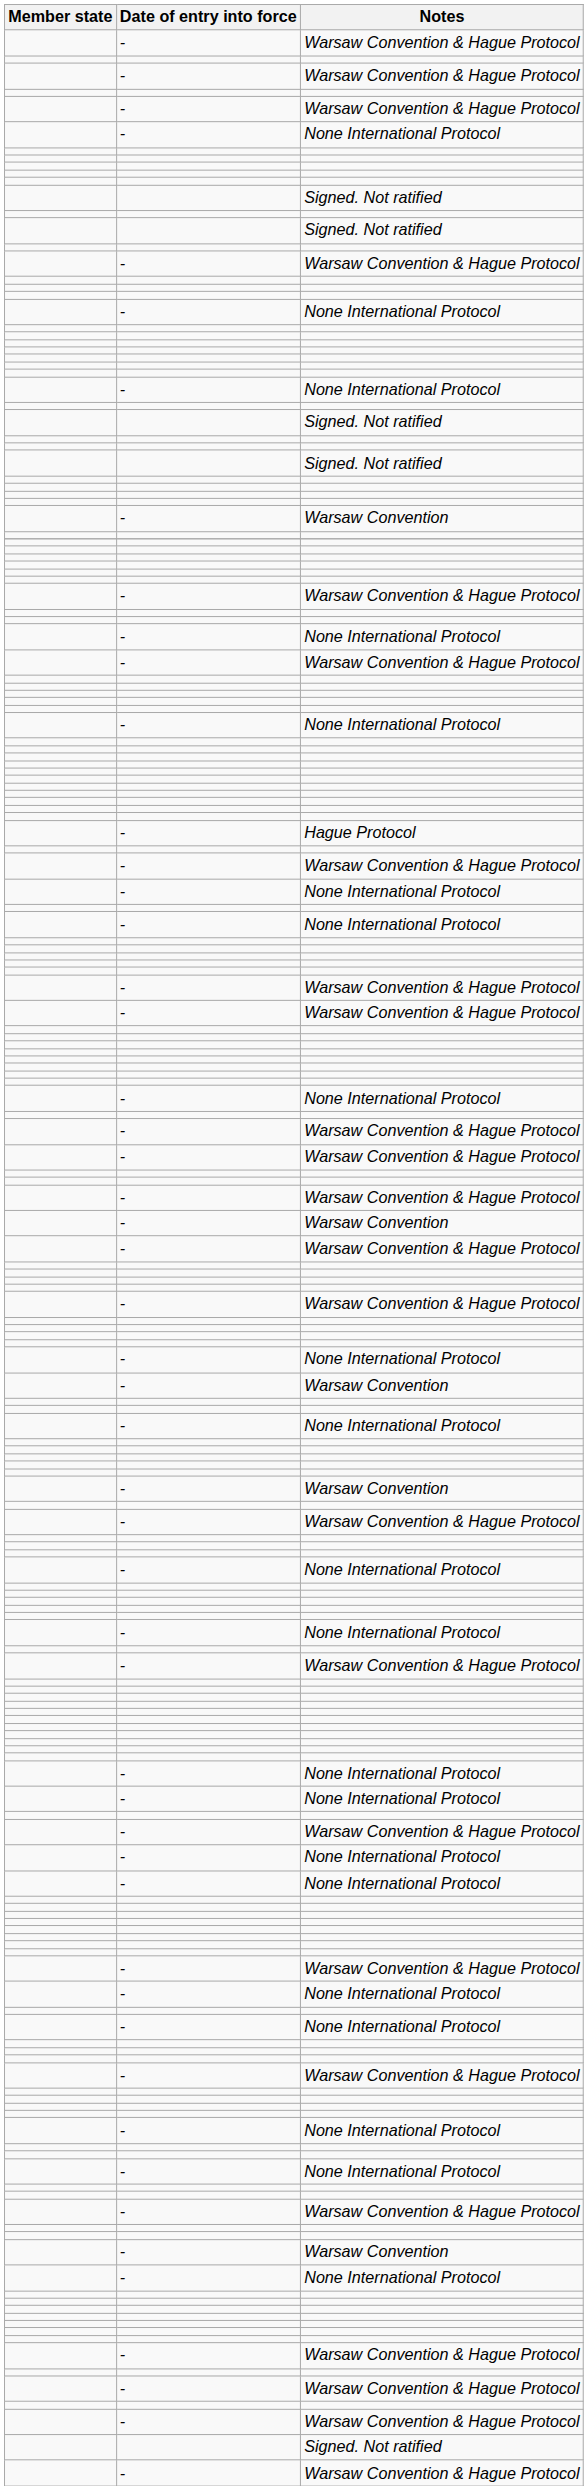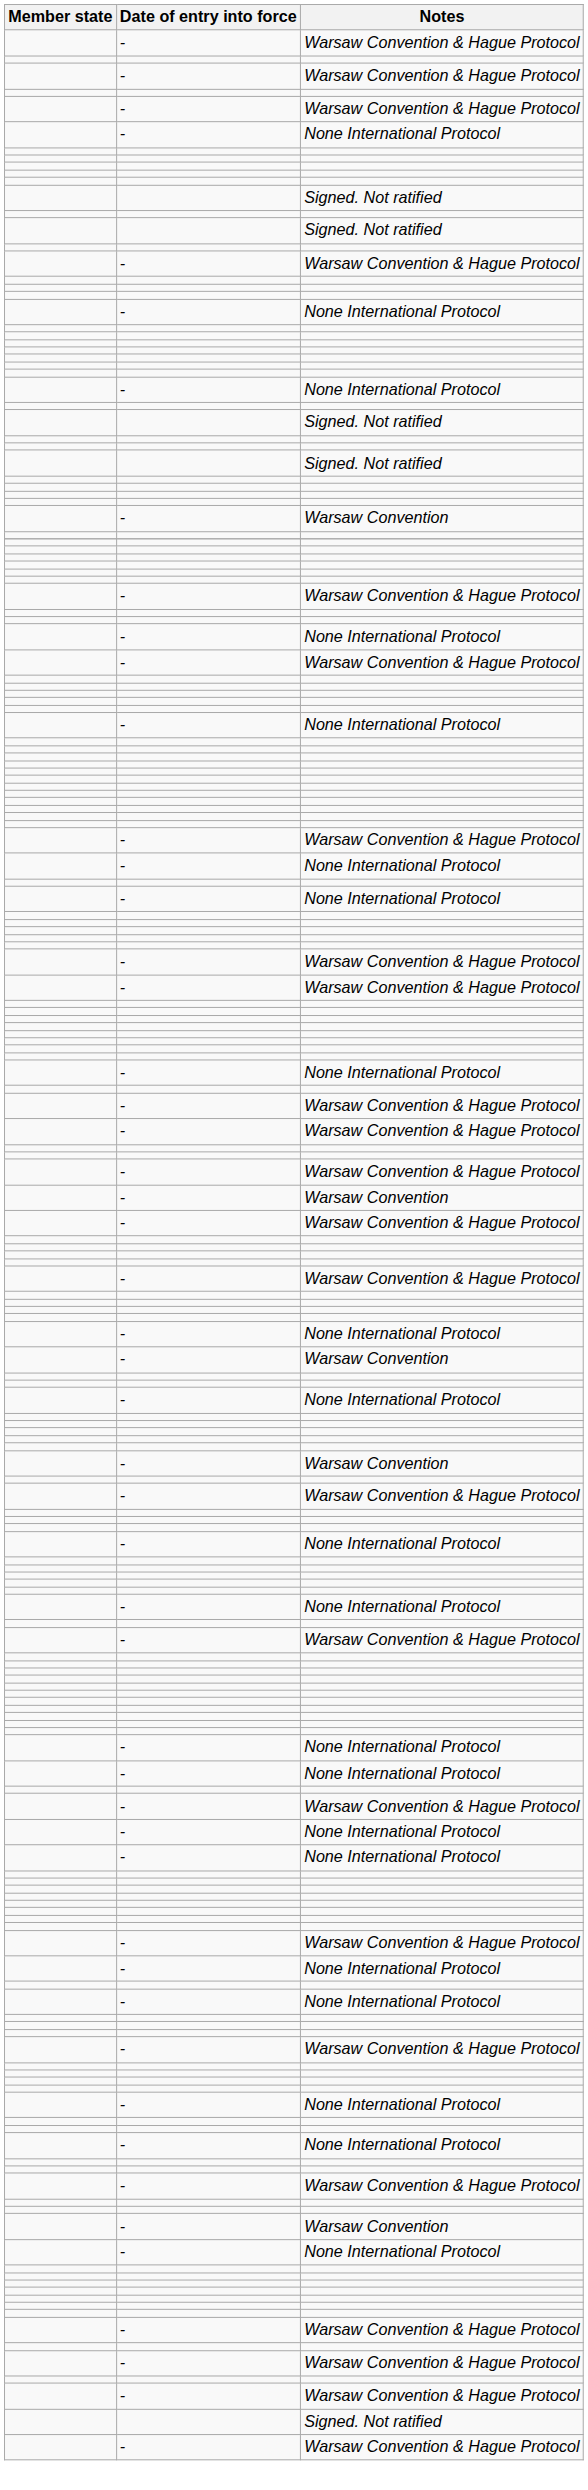 <table class="sortable wikitable">
 <tr>
 <th>Member state</th>
 <th>Date of entry into force</th>
 <th>Notes</th>
 </tr>
 <tr>
 <td></td>
 <td><em>-</em></td>
 <td><em>Warsaw Convention & Hague Protocol</em></td>
 </tr>
 <tr>
 <td></td>
 <td></td>
 <td></td>
 </tr>
 <tr>
 <td></td>
 <td><em>-</em></td>
 <td><em>Warsaw Convention & Hague Protocol</em></td>
 </tr>
 <tr>
 <td></td>
 <td></td>
 <td></td>
 </tr>
 <tr>
 <td></td>
 <td><em>-</em></td>
 <td><em>Warsaw Convention & Hague Protocol</em></td>
 </tr>
 <tr>
 <td></td>
 <td><em>-</em></td>
 <td><em>None International Protocol</em></td>
 </tr>
 <tr>
 <td></td>
 <td></td>
 <td></td>
 </tr>
 <tr>
 <td></td>
 <td></td>
 <td></td>
 </tr>
 <tr>
 <td></td>
 <td></td>
 <td></td>
 </tr>
 <tr>
 <td></td>
 <td></td>
 <td></td>
 </tr>
 <tr>
 <td></td>
 <td></td>
 <td></td>
 </tr>
 <tr>
 <td></td>
 <td><em> </em></td>
 <td><em>Signed. Not ratified</em></td>
 </tr>
 <tr>
 <td></td>
 <td></td>
 <td></td>
 </tr>
 <tr>
 <td></td>
 <td><em> </em></td>
 <td><em>Signed. Not ratified</em></td>
 </tr>
 <tr>
 <td></td>
 <td></td>
 <td></td>
 </tr>
 <tr>
 <td></td>
 <td><em>-</em></td>
 <td><em>Warsaw Convention & Hague Protocol</em></td>
 </tr>
 <tr>
 <td></td>
 <td></td>
 <td></td>
 </tr>
 <tr>
 <td></td>
 <td></td>
 <td></td>
 </tr>
 <tr>
 <td></td>
 <td></td>
 <td></td>
 </tr>
 <tr>
 <td></td>
 <td><em>-</em></td>
 <td><em>None International Protocol</em></td>
 </tr>
 <tr>
 <td></td>
 <td></td>
 <td></td>
 </tr>
 <tr>
 <td></td>
 <td></td>
 <td></td>
 </tr>
 <tr>
 <td></td>
 <td></td>
 <td></td>
 </tr>
 <tr>
 <td></td>
 <td></td>
 <td></td>
 </tr>
 <tr>
 <td></td>
 <td></td>
 <td></td>
 </tr>
 <tr>
 <td></td>
 <td></td>
 <td></td>
 </tr>
 <tr>
 <td></td>
 <td></td>
 <td></td>
 </tr>
 <tr>
 <td></td>
 <td><em>-</em></td>
 <td><em>None International Protocol</em></td>
 </tr>
 <tr>
 <td></td>
 <td></td>
 <td></td>
 </tr>
 <tr>
 <td></td>
 <td><em> </em></td>
 <td><em>Signed. Not ratified</em></td>
 </tr>
 <tr>
 <td></td>
 <td></td>
 <td></td>
 </tr>
 <tr>
 <td></td>
 <td></td>
 <td></td>
 </tr>
 <tr>
 <td></td>
 <td><em> </em></td>
 <td><em>Signed. Not ratified</em></td>
 </tr>
 <tr>
 <td></td>
 <td></td>
 <td></td>
 </tr>
 <tr>
 <td></td>
 <td></td>
 <td></td>
 </tr>
 <tr>
 <td></td>
 <td></td>
 <td></td>
 </tr>
 <tr>
 <td></td>
 <td></td>
 <td></td>
 </tr>
 <tr>
 <td></td>
 <td><em>-</em></td>
 <td><em>Warsaw Convention</em></td>
 </tr>
 <tr>
 <td></td>
 <td></td>
 <td></td>
 </tr>
 <tr>
 </tr>
 <tr>
 <td></td>
 <td></td>
 <td></td>
 </tr>
 <tr>
 <td></td>
 <td></td>
 <td></td>
 </tr>
 <tr>
 <td></td>
 <td></td>
 <td></td>
 </tr>
 <tr>
 <td></td>
 <td></td>
 <td></td>
 </tr>
 <tr>
 <td></td>
 <td></td>
 <td></td>
 </tr>
 <tr>
 <td></td>
 <td></td>
 <td></td>
 </tr>
 <tr>
 <td></td>
 <td><em>-</em></td>
 <td><em>Warsaw Convention & Hague Protocol</em></td>
 </tr>
 <tr>
 <td></td>
 <td></td>
 <td></td>
 </tr>
 <tr>
 <td></td>
 <td></td>
 <td></td>
 </tr>
 <tr>
 <td></td>
 <td><em>-</em></td>
 <td><em>None International Protocol</em></td>
 </tr>
 <tr>
 <td></td>
 <td><em>-</em></td>
 <td><em>Warsaw Convention & Hague Protocol</em></td>
 </tr>
 <tr>
 <td></td>
 <td></td>
 <td></td>
 </tr>
 <tr>
 <td></td>
 <td></td>
 <td></td>
 </tr>
 <tr>
 <td></td>
 <td></td>
 <td></td>
 </tr>
 <tr>
 <td></td>
 <td></td>
 <td></td>
 </tr>
 <tr>
 <td></td>
 <td><em></em></td>
 <td></td>
 </tr>
 <tr>
 <td></td>
 <td><em>-</em></td>
 <td><em>None International Protocol</em></td>
 </tr>
 <tr>
 <td></td>
 <td></td>
 <td></td>
 </tr>
 <tr>
 <td></td>
 <td></td>
 <td></td>
 </tr>
 <tr>
 <td></td>
 <td></td>
 <td></td>
 </tr>
 <tr>
 <td></td>
 <td></td>
 <td></td>
 </tr>
 <tr>
 <td></td>
 <td></td>
 <td></td>
 </tr>
 <tr>
 <td></td>
 <td></td>
 <td></td>
 </tr>
 <tr>
 <td></td>
 <td></td>
 <td></td>
 </tr>
 <tr>
 <td></td>
 <td></td>
 <td></td>
 </tr>
 <tr>
 <td></td>
 <td></td>
 <td></td>
 </tr>
 <tr>
 <td></td>
 <td></td>
 <td></td>
 </tr>
 <tr>
 <td></td>
 <td></td>
 <td></td>
-</tr>
-<tr>
-<td></td>
-<td><em>-</em></td>
-<td><em>Hague Protocol</em></td>
 </tr>
 <tr>
 <td></td>
 <td><em></em></td>
 <td></td>
 </tr>
 <tr>
 <td></td>
 <td><em>-</em></td>
 <td><em>Warsaw Convention & Hague Protocol</em></td>
 </tr>
 <tr>
 <td></td>
 <td><em>-</em></td>
 <td><em>None International Protocol</em></td>
 </tr>
 <tr>
 <td></td>
 <td></td>
 <td></td>
 </tr>
 <tr>
 <td></td>
 <td><em>-</em></td>
 <td><em>None International Protocol</em></td>
 </tr>
 <tr>
 <td></td>
 <td></td>
 <td></td>
 </tr>
 <tr>
 <td></td>
 <td></td>
 <td></td>
 </tr>
 <tr>
 <td></td>
 <td></td>
 <td></td>
 </tr>
 <tr>
 <td></td>
 <td></td>
 <td></td>
 </tr>
 <tr>
 <td></td>
 <td></td>
 <td></td>
 </tr>
 <tr>
 <td></td>
 <td><em>-</em></td>
 <td><em>Warsaw Convention & Hague Protocol</em></td>
 </tr>
 <tr>
 <td></td>
 <td><em>-</em></td>
 <td><em>Warsaw Convention & Hague Protocol</em></td>
 </tr>
 <tr>
 <td></td>
 <td></td>
 <td></td>
 </tr>
 <tr>
 <td></td>
 <td></td>
 <td></td>
 </tr>
 <tr>
 <td></td>
 <td></td>
 <td></td>
 </tr>
 <tr>
 <td></td>
 <td></td>
 <td></td>
 </tr>
 <tr>
 <td></td>
 <td></td>
 <td></td>
 </tr>
 <tr>
 <td></td>
 <td></td>
 <td></td>
 </tr>
 <tr>
 <td></td>
 <td></td>
 <td></td>
 </tr>
 <tr>
 <td></td>
 <td></td>
 <td></td>
 </tr>
 <tr>
 <td></td>
 <td><em>-</em></td>
 <td><em>None International Protocol</em></td>
 </tr>
 <tr>
 <td></td>
 <td></td>
 <td></td>
 </tr>
 <tr>
 <td></td>
 <td><em>-</em></td>
 <td><em>Warsaw Convention & Hague Protocol</em></td>
 </tr>
 <tr>
 <td></td>
 <td><em>-</em></td>
 <td><em>Warsaw Convention & Hague Protocol</em></td>
 </tr>
 <tr>
 <td></td>
 <td></td>
 <td></td>
 </tr>
 <tr>
 <td></td>
 <td></td>
 <td></td>
 </tr>
 <tr>
 <td></td>
 <td><em>-</em></td>
 <td><em>Warsaw Convention & Hague Protocol</em></td>
 </tr>
 <tr>
 <td></td>
 <td><em>-</em></td>
 <td><em>Warsaw Convention</em></td>
 </tr>
 <tr>
 <td></td>
 <td><em>-</em></td>
 <td><em>Warsaw Convention & Hague Protocol</em></td>
 </tr>
 <tr>
 <td></td>
 <td></td>
 <td></td>
 </tr>
 <tr>
 <td></td>
 <td></td>
 <td></td>
 </tr>
 <tr>
 <td></td>
 <td></td>
 <td></td>
 </tr>
 <tr>
 <td></td>
 <td></td>
 <td></td>
 </tr>
 <tr>
 <td></td>
 <td><em>-</em></td>
 <td><em>Warsaw Convention & Hague Protocol</em></td>
 </tr>
 <tr>
 <td></td>
 <td></td>
 <td></td>
 </tr>
 <tr>
 <td></td>
 <td></td>
 <td></td>
 </tr>
 <tr>
 <td></td>
 <td></td>
 <td></td>
 </tr>
 <tr>
 <td></td>
 <td></td>
 <td></td>
 </tr>
 <tr>
 <td></td>
 <td><em>-</em></td>
 <td><em>None International Protocol</em></td>
 </tr>
 <tr>
 <td></td>
 <td><em>-</em></td>
 <td><em>Warsaw Convention</em></td>
 </tr>
 <tr>
 <td></td>
 <td></td>
 <td></td>
 </tr>
 <tr>
 <td></td>
 <td></td>
 <td></td>
 </tr>
 <tr>
 <td></td>
 <td><em>-</em></td>
 <td><em>None International Protocol</em></td>
 </tr>
 <tr>
 <td></td>
 <td></td>
 <td></td>
 </tr>
 <tr>
 <td></td>
 <td></td>
 <td></td>
 </tr>
 <tr>
 <td></td>
 <td></td>
 <td></td>
 </tr>
 <tr>
 <td></td>
 <td></td>
 <td></td>
 </tr>
 <tr>
 <td></td>
 <td></td>
 <td></td>
 </tr>
 <tr>
 <td></td>
 <td><em>-</em></td>
 <td><em>Warsaw Convention</em></td>
 </tr>
 <tr>
 <td></td>
 <td></td>
 <td></td>
 </tr>
 <tr>
 <td></td>
 <td><em>-</em></td>
 <td><em>Warsaw Convention & Hague Protocol</em></td>
 </tr>
 <tr>
 <td></td>
 <td></td>
 <td></td>
 </tr>
 <tr>
 <td></td>
 <td></td>
 <td></td>
 </tr>
 <tr>
 <td></td>
 <td></td>
 <td></td>
 </tr>
 <tr>
 <td></td>
 <td><em>-</em></td>
 <td><em>None International Protocol</em></td>
 </tr>
 <tr>
 <td></td>
 <td></td>
 <td></td>
 </tr>
 <tr>
 <td></td>
 <td></td>
 <td></td>
 </tr>
 <tr>
 <td></td>
 <td></td>
 <td></td>
 </tr>
 <tr>
 <td></td>
 <td></td>
 <td></td>
 </tr>
 <tr>
 <td></td>
 <td></td>
 <td></td>
 </tr>
 <tr>
 <td></td>
 <td><em>-</em></td>
 <td><em>None International Protocol</em></td>
 </tr>
 <tr>
 <td></td>
 <td></td>
 <td></td>
 </tr>
 <tr>
 <td></td>
 <td><em>-</em></td>
 <td><em>Warsaw Convention & Hague Protocol</em></td>
 </tr>
 <tr>
 <td></td>
 <td></td>
 <td></td>
 </tr>
 <tr>
 <td></td>
 <td></td>
 <td></td>
 </tr>
 <tr>
 <td></td>
 <td></td>
 <td></td>
 </tr>
 <tr>
 <td></td>
 <td></td>
 <td></td>
 </tr>
 <tr>
 <td></td>
 <td></td>
 <td></td>
 </tr>
 <tr>
 <td></td>
 <td></td>
 <td></td>
 </tr>
 <tr>
 <td></td>
 <td></td>
 <td></td>
 </tr>
 <tr>
 <td></td>
 <td></td>
 <td></td>
 </tr>
 <tr>
 <td></td>
 <td></td>
 <td></td>
 </tr>
 <tr>
 <td></td>
 <td></td>
 <td></td>
 </tr>
 <tr>
 <td></td>
 <td></td>
 <td></td>
 </tr>
 <tr>
 <td></td>
 <td><em>-</em></td>
 <td><em>None International Protocol</em></td>
 </tr>
 <tr>
 <td></td>
 <td><em>-</em></td>
 <td><em>None International Protocol</em></td>
 </tr>
 <tr>
 <td></td>
 <td></td>
 <td></td>
 </tr>
 <tr>
 <td></td>
 <td><em>-</em></td>
 <td><em>Warsaw Convention & Hague Protocol</em></td>
 </tr>
 <tr>
 <td></td>
 <td><em>-</em></td>
 <td><em>None International Protocol</em></td>
 </tr>
 <tr>
 <td></td>
 <td><em>-</em></td>
 <td><em>None International Protocol</em></td>
 </tr>
 <tr>
 <td></td>
 <td></td>
 <td></td>
 </tr>
 <tr>
 <td></td>
 <td></td>
 <td></td>
 </tr>
 <tr>
 <td></td>
 <td></td>
 <td></td>
 </tr>
 <tr>
 <td></td>
 <td></td>
 <td></td>
 </tr>
 <tr>
 <td></td>
 <td></td>
 <td></td>
 </tr>
 <tr>
 <td></td>
 <td></td>
 <td></td>
 </tr>
 <tr>
 <td></td>
 <td></td>
 <td></td>
 </tr>
 <tr>
 <td></td>
 <td></td>
 <td></td>
 </tr>
 <tr>
 <td></td>
 <td><em>-</em></td>
 <td><em>Warsaw Convention & Hague Protocol</em></td>
 </tr>
 <tr>
 <td></td>
 <td><em>-</em></td>
 <td><em>None International Protocol</em></td>
 </tr>
 <tr>
 <td></td>
 <td></td>
 <td></td>
 </tr>
 <tr>
 <td></td>
 <td><em>-</em></td>
 <td><em>None International Protocol</em></td>
 </tr>
 <tr>
 <td></td>
 <td></td>
 <td></td>
 </tr>
 <tr>
 <td></td>
 <td></td>
 <td></td>
 </tr>
 <tr>
 <td></td>
 <td></td>
 <td></td>
 </tr>
 <tr>
 <td></td>
 <td><em>-</em></td>
 <td><em>Warsaw Convention & Hague Protocol</em></td>
 </tr>
 <tr>
 <td></td>
 <td></td>
 <td></td>
 </tr>
 <tr>
 <td></td>
 <td></td>
 <td></td>
 </tr>
 <tr>
 <td></td>
 <td></td>
 <td></td>
 </tr>
 <tr>
 <td></td>
 <td></td>
 <td></td>
 </tr>
 <tr>
 <td></td>
 <td><em>-</em></td>
 <td><em>None International Protocol</em></td>
 </tr>
 <tr>
 <td></td>
 <td></td>
 <td></td>
 </tr>
 <tr>
 <td></td>
 <td></td>
 <td></td>
 </tr>
 <tr>
 <td></td>
 <td><em>-</em></td>
 <td><em>None International Protocol</em></td>
 </tr>
 <tr>
 <td></td>
 <td></td>
 <td></td>
 </tr>
 <tr>
 <td></td>
 <td></td>
 <td></td>
 </tr>
 <tr>
 <td></td>
 <td><em>-</em></td>
 <td><em>Warsaw Convention & Hague Protocol</em></td>
 </tr>
 <tr>
 <td></td>
 <td></td>
 <td></td>
 </tr>
 <tr>
 <td></td>
 <td></td>
 <td></td>
 </tr>
 <tr>
 <td></td>
 <td><em>-</em></td>
 <td><em>Warsaw Convention</em></td>
 </tr>
 <tr>
 <td></td>
 <td><em>-</em></td>
 <td><em>None International Protocol</em></td>
 </tr>
 <tr>
 <td></td>
 <td></td>
 <td></td>
 </tr>
 <tr>
 <td></td>
 <td></td>
 <td></td>
 </tr>
 <tr>
 <td></td>
 <td></td>
 <td></td>
 </tr>
 <tr>
 <td></td>
 <td></td>
 <td></td>
 </tr>
 <tr>
 <td></td>
 <td></td>
 <td></td>
 </tr>
 <tr>
 <td></td>
 <td></td>
 <td></td>
 </tr>
 <tr>
 <td></td>
 <td></td>
 <td></td>
 </tr>
 <tr>
 <td></td>
 <td><em>-</em></td>
 <td><em>Warsaw Convention & Hague Protocol</em></td>
 </tr>
 <tr>
 <td></td>
 <td></td>
 <td></td>
 </tr>
 <tr>
 <td></td>
 <td><em>-</em></td>
 <td><em>Warsaw Convention & Hague Protocol</em></td>
 </tr>
 <tr>
 <td></td>
 <td></td>
 <td></td>
 </tr>
 <tr>
 <td></td>
 <td><em>-</em></td>
 <td><em>Warsaw Convention & Hague Protocol</em></td>
 </tr>
 <tr>
 <td></td>
 <td><em> </em></td>
 <td><em>Signed. Not ratified</em></td>
 </tr>
 <tr>
 <td></td>
 <td><em>-</em></td>
 <td><em>Warsaw Convention & Hague Protocol</em></td>
 </tr>
 </table>
